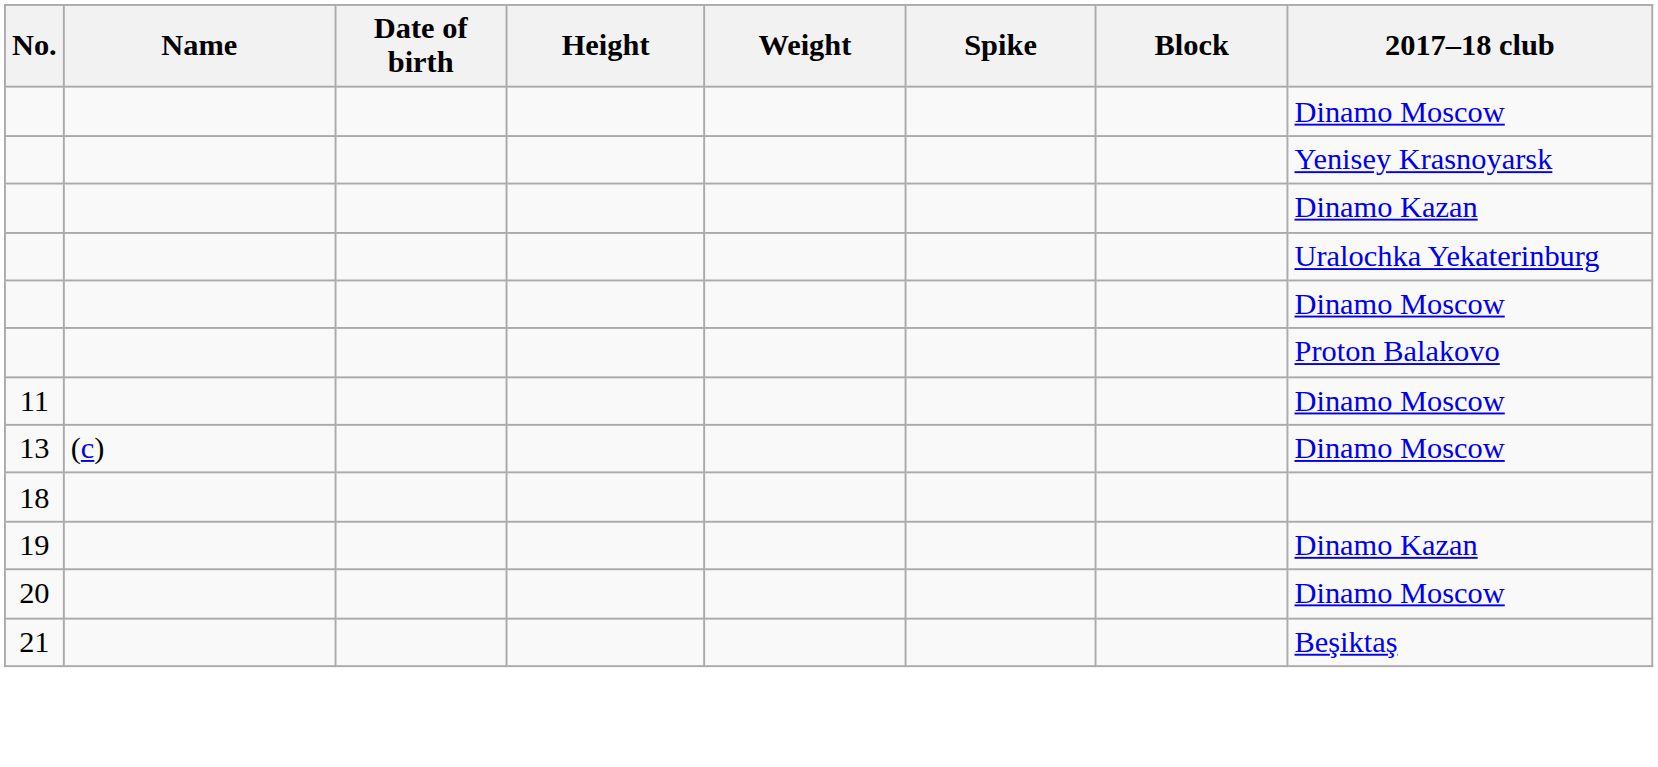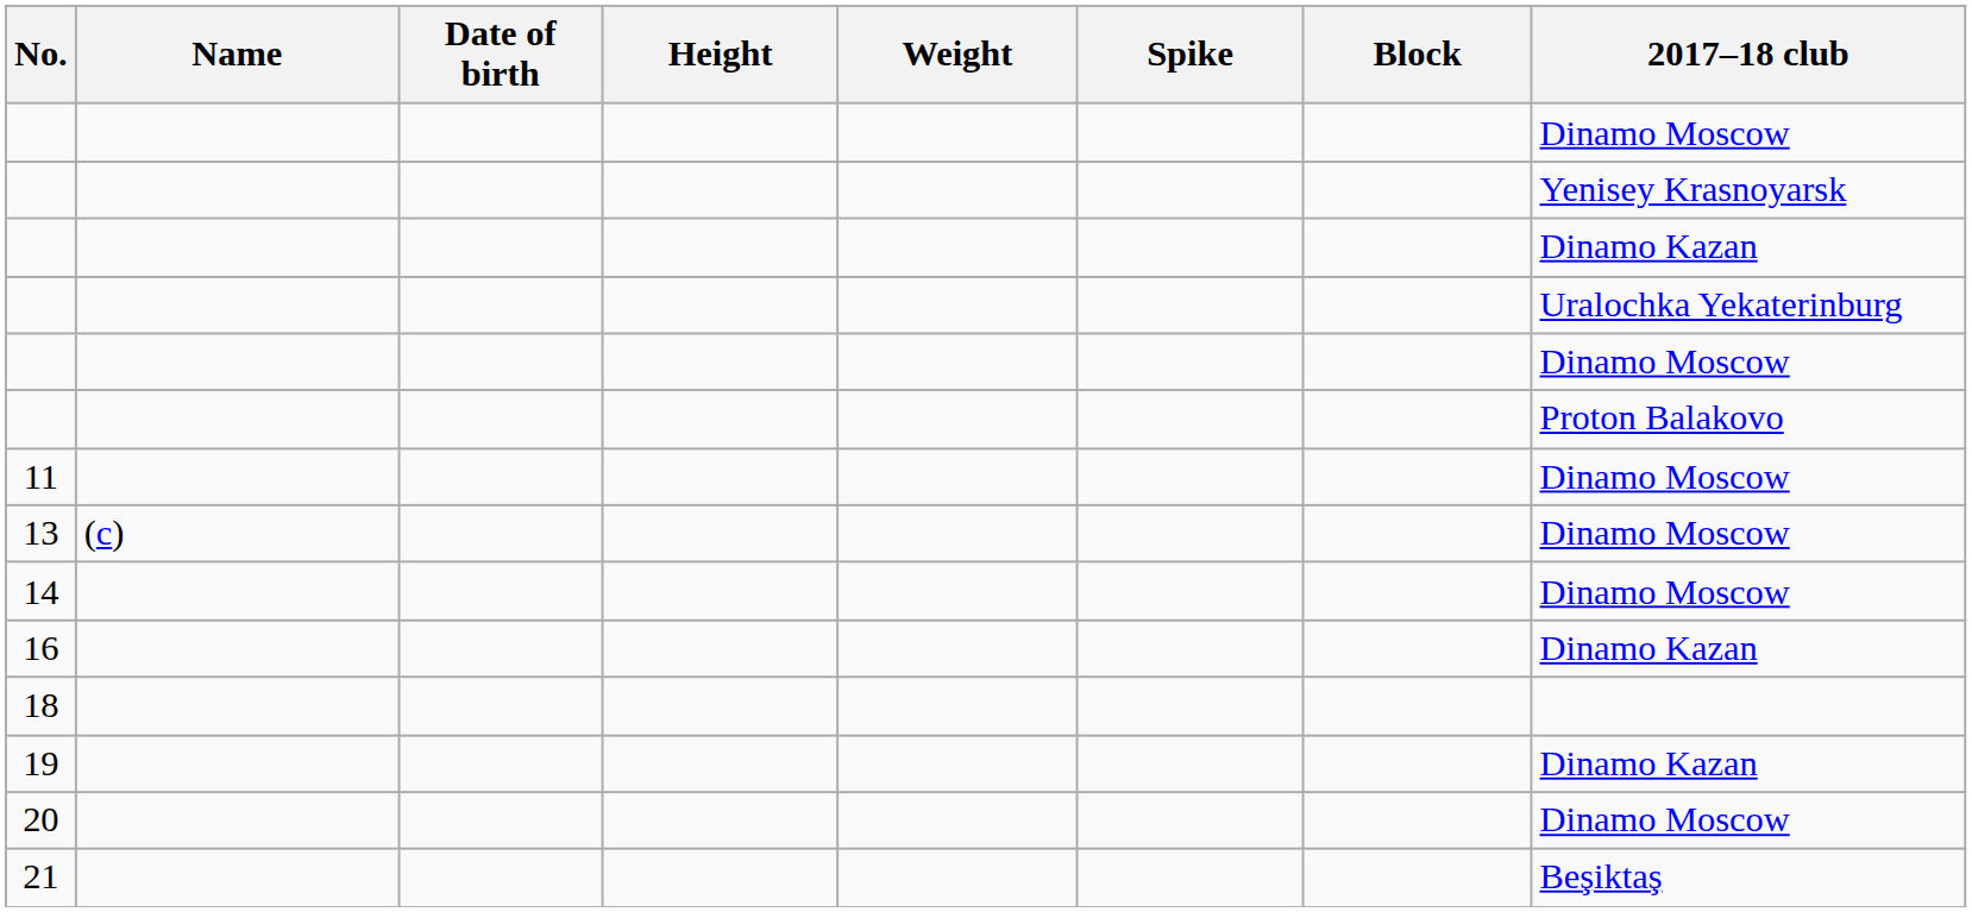 <table class="wikitable sortable" style="font-size:100%; text-align:center;">
 <tr>
 <th>No.</th>
 <th style="width:14em">Name</th>
 <th style="width:8em">Date of birth</th>
 <th style="width:9em">Height</th>
 <th style="width:9em">Weight</th>
 <th style="width:9em">Spike</th>
 <th style="width:9em">Block</th>
 <th style="width:17em">2017–18 club</th>
 </tr>
 <tr>
 <td></td>
 <td align=left></td>
 <td align=right></td>
 <td></td>
 <td></td>
 <td></td>
 <td></td>
 <td align=left> <a href='#'>Dinamo Moscow</a></td>
 </tr>
 <tr>
 <td></td>
 <td align=left></td>
 <td align=right></td>
 <td></td>
 <td></td>
 <td></td>
 <td></td>
 <td align=left> <a href='#'>Yenisey Krasnoyarsk</a></td>
 </tr>
 <tr>
 <td></td>
 <td align=left></td>
 <td align=right></td>
 <td></td>
 <td></td>
 <td></td>
 <td></td>
 <td align=left> <a href='#'>Dinamo Kazan</a></td>
 </tr>
 <tr>
 <td></td>
 <td align=left></td>
 <td align=right></td>
 <td></td>
 <td></td>
 <td></td>
 <td></td>
 <td align=left> <a href='#'>Uralochka Yekaterinburg</a></td>
 </tr>
 <tr>
 <td></td>
 <td align=left></td>
 <td align=right></td>
 <td></td>
 <td></td>
 <td></td>
 <td></td>
 <td align=left> <a href='#'>Dinamo Moscow</a></td>
 </tr>
 <tr>
 <td></td>
 <td align=left></td>
 <td align=right></td>
 <td></td>
 <td></td>
 <td></td>
 <td></td>
 <td align=left> <a href='#'>Proton Balakovo</a></td>
 </tr>
 <tr>
 <td>11</td>
 <td align=left></td>
 <td align=right></td>
 <td></td>
 <td></td>
 <td></td>
 <td></td>
 <td align=left> <a href='#'>Dinamo Moscow</a></td>
 </tr>
 <tr>
 <td>13</td>
 <td align=left> (<a href='#'>c</a>)</td>
 <td align=right></td>
 <td></td>
 <td></td>
 <td></td>
 <td></td>
 <td align=left> <a href='#'>Dinamo Moscow</a></td>
 </tr>
 <tr>
+<td>14</td>
+<td align=left></td>
+<td align=right></td>
+<td></td>
+<td></td>
+<td></td>
+<td></td>
+<td align=left> <a href='#'>Dinamo Moscow</a></td>
+</tr>
+<tr>
+<td>16</td>
+<td align=left></td>
+<td align=right></td>
+<td></td>
+<td></td>
+<td></td>
+<td></td>
+<td align=left> <a href='#'>Dinamo Kazan</a></td>
+</tr>
+<tr>
 <td>18</td>
 <td align=left></td>
 <td align=right></td>
 <td></td>
 <td></td>
 <td></td>
 <td></td>
 <td align=left></td>
 </tr>
 <tr>
 <td>19</td>
 <td align=left></td>
 <td align=right></td>
 <td></td>
 <td></td>
 <td></td>
 <td></td>
 <td align=left> <a href='#'>Dinamo Kazan</a></td>
 </tr>
 <tr>
 <td>20</td>
 <td align=left></td>
 <td align=right></td>
 <td></td>
 <td></td>
 <td></td>
 <td></td>
 <td align=left> <a href='#'>Dinamo Moscow</a></td>
 </tr>
 <tr>
 <td>21</td>
 <td align=left></td>
 <td align=right></td>
 <td></td>
 <td></td>
 <td></td>
 <td></td>
 <td align=left> <a href='#'>Beşiktaş</a></td>
 </tr>
 </table>
